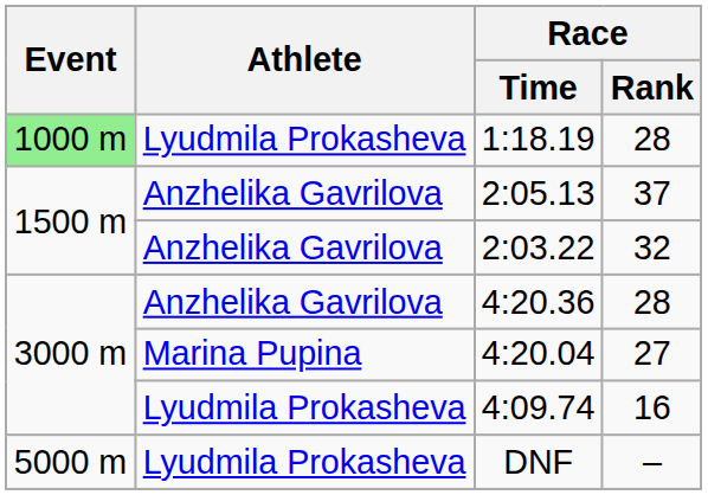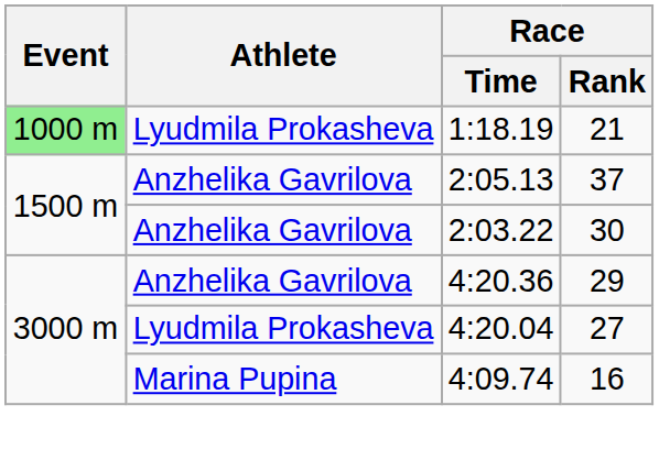 <table class="wikitable" border="1" style="font-size:90%">
 <tr>
 <th rowspan=2>Event</th>
 <th rowspan=2>Athlete</th>
 <th colspan=2>Race</th>
 </tr>
 <tr>
 <th>Time</th>
 <th>Rank</th>
 </tr>
 <tr>
 <td style="background: lightgreen;">1000 m</td>
 <td><a href='#'>Lyudmila Prokasheva</a></td>
 <td align=center>1:18.19</td>
-<td align=center>28</td>
+<td align=center>21</td>
 </tr>
 <tr>
 <td rowspan=2>1500 m</td>
 <td><a href='#'>Anzhelika Gavrilova</a></td>
 <td align=center>2:05.13</td>
 <td align=center>37</td>
 </tr>
 <tr>
 <td><a href='#'>Anzhelika Gavrilova</a></td>
 <td align=center>2:03.22</td>
-<td align=center>32</td>
+<td align=center>30</td>
 </tr>
 <tr>
 <td rowspan=3>3000 m</td>
 <td><a href='#'>Anzhelika Gavrilova</a></td>
 <td align=center>4:20.36</td>
-<td align=center>28</td>
+<td align=center>29</td>
 </tr>
 <tr>
-<td><a href='#'>Marina Pupina</a></td>
+<td><a href='#'>Lyudmila Prokasheva</a></td>
 <td align=center>4:20.04</td>
 <td align=center>27</td>
 </tr>
 <tr>
-<td><a href='#'>Lyudmila Prokasheva</a></td>
+<td><a href='#'>Marina Pupina</a></td>
 <td align=center>4:09.74</td>
 <td align=center>16</td>
 </tr>
-<tr>
-<td>5000 m</td>
-<td><a href='#'>Lyudmila Prokasheva</a></td>
-<td align=center>DNF</td>
-<td align=center>–</td>
-</tr>
 </table>
